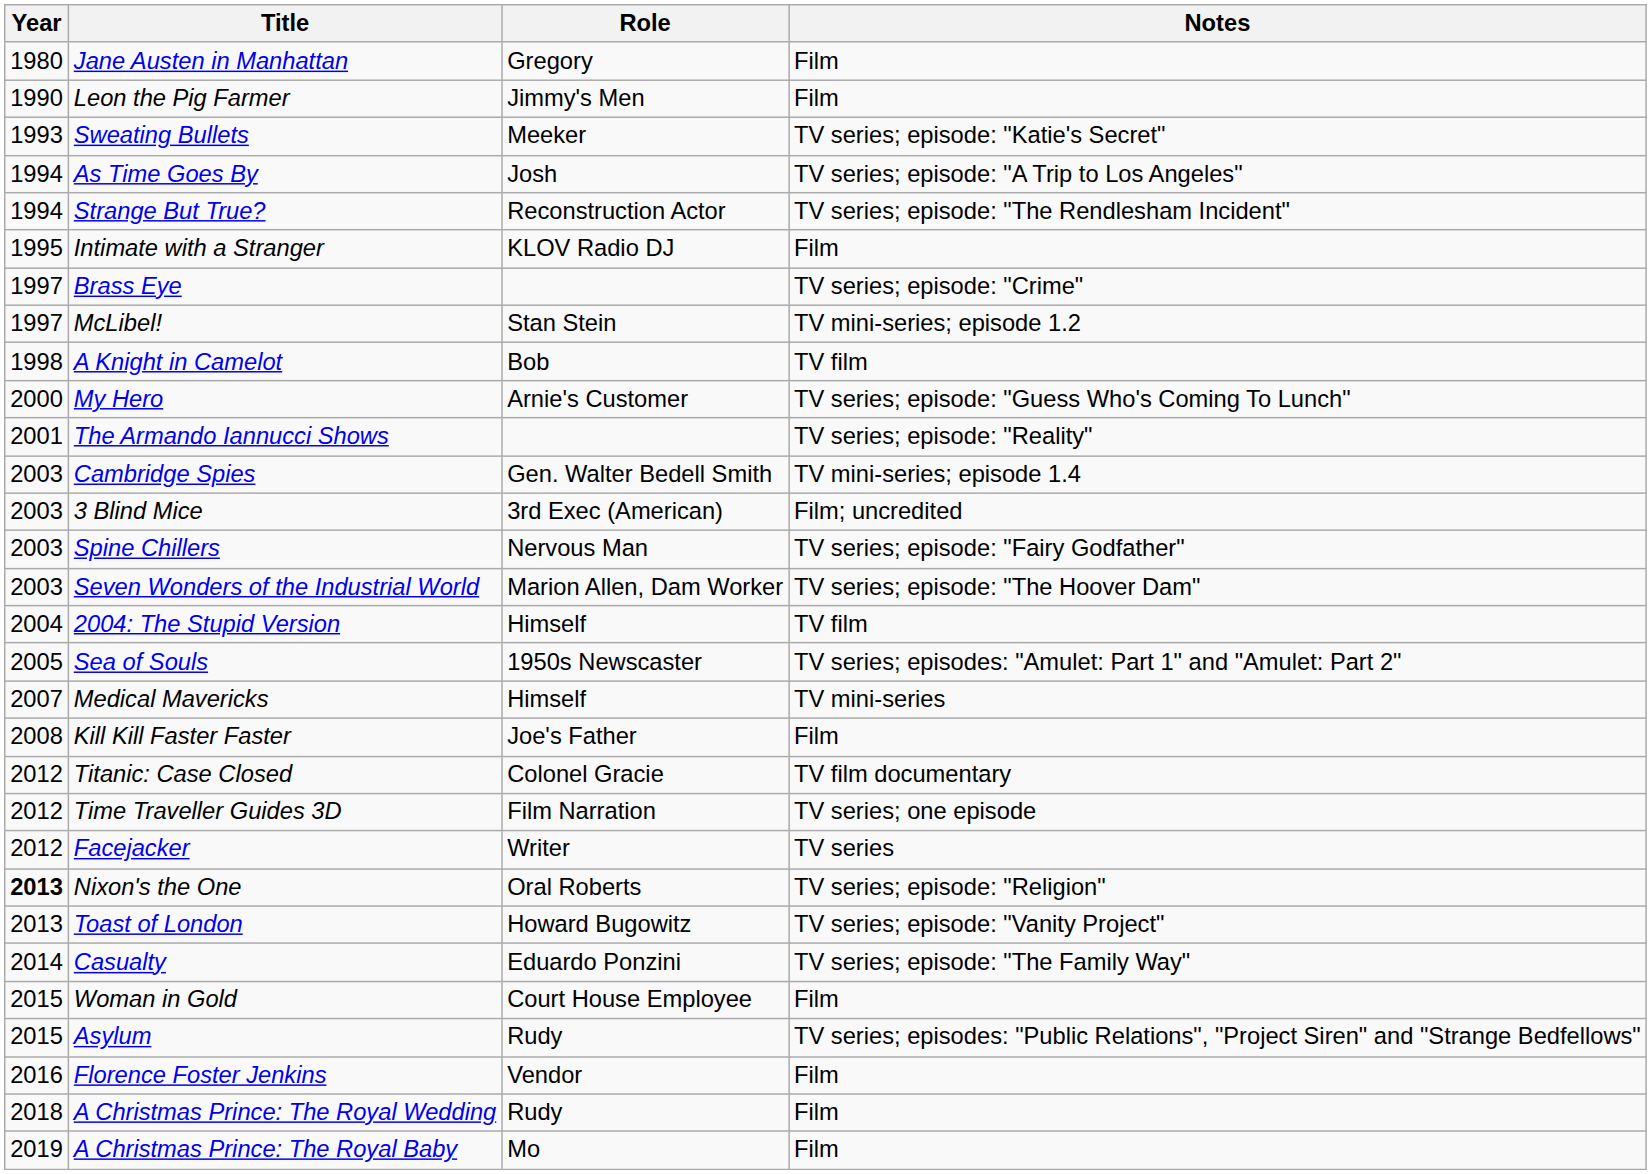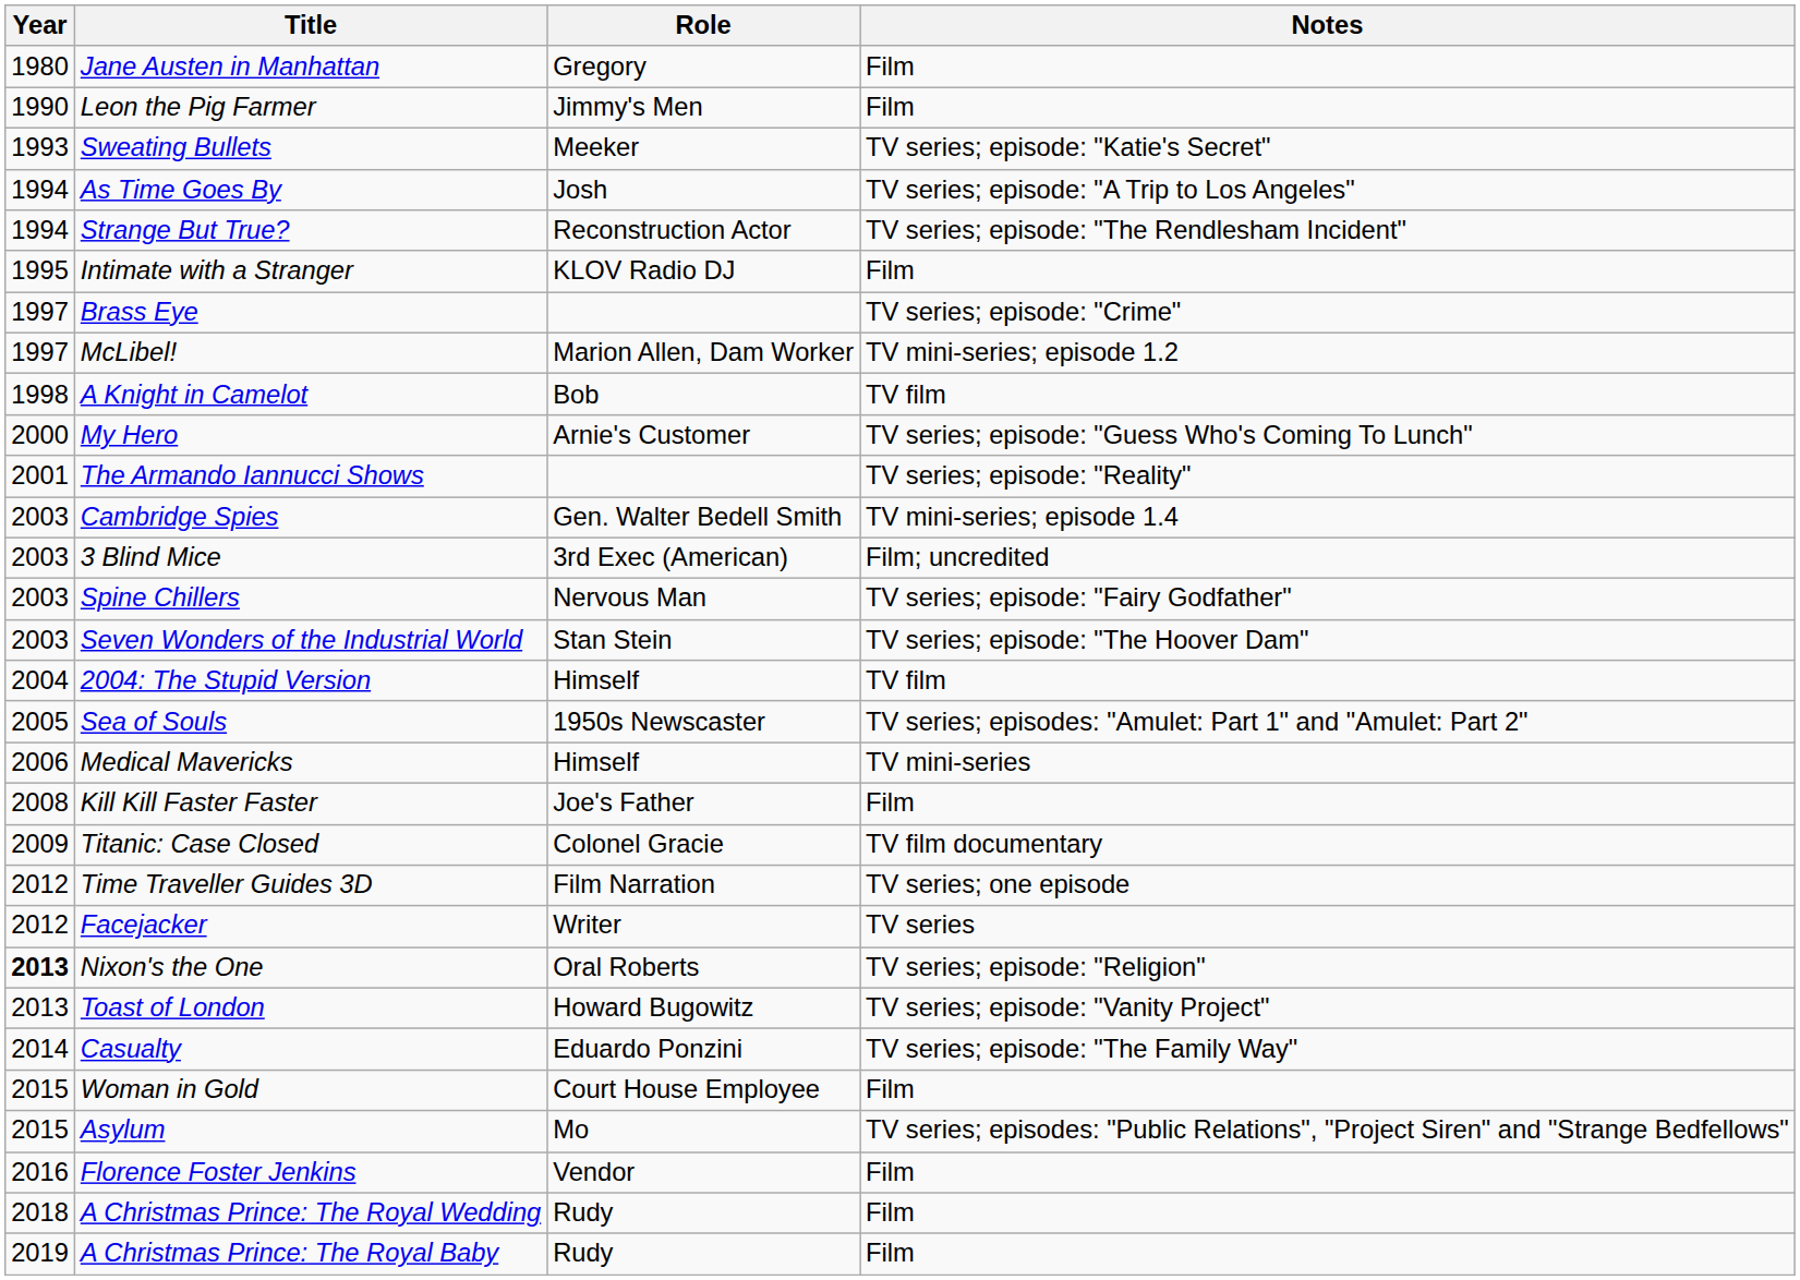 <table class="wikitable">
 <tr>
 <th>Year</th>
 <th>Title</th>
 <th>Role</th>
 <th>Notes</th>
 </tr>
 <tr>
 <td>1980</td>
 <td><em><a href='#'>Jane Austen in Manhattan</a></em></td>
 <td>Gregory</td>
 <td>Film</td>
 </tr>
 <tr>
 <td>1990</td>
 <td><em>Leon the Pig Farmer</em></td>
 <td>Jimmy's Men</td>
 <td>Film</td>
 </tr>
 <tr>
 <td>1993</td>
 <td><em><a href='#'>Sweating Bullets</a></em></td>
 <td>Meeker</td>
 <td>TV series; episode: "Katie's Secret"</td>
 </tr>
 <tr>
 <td>1994</td>
 <td><em><a href='#'>As Time Goes By</a></em></td>
 <td>Josh</td>
 <td>TV series; episode: "A Trip to Los Angeles"</td>
 </tr>
 <tr>
 <td>1994</td>
 <td><em><a href='#'>Strange But True?</a></em></td>
 <td>Reconstruction Actor</td>
 <td>TV series; episode: "The Rendlesham Incident"</td>
 </tr>
 <tr>
 <td>1995</td>
 <td><em>Intimate with a Stranger</em></td>
 <td>KLOV Radio DJ</td>
 <td>Film</td>
 </tr>
 <tr>
 <td>1997</td>
 <td><em><a href='#'>Brass Eye</a></em></td>
 <td></td>
 <td>TV series; episode: "Crime"</td>
 </tr>
 <tr>
 <td>1997</td>
 <td><em>McLibel!</em></td>
-<td>Stan Stein</td>
+<td>Marion Allen, Dam Worker</td>
 <td>TV mini-series; episode 1.2</td>
 </tr>
 <tr>
 <td>1998</td>
 <td><em><a href='#'>A Knight in Camelot</a></em></td>
 <td>Bob</td>
 <td>TV film</td>
 </tr>
 <tr>
 <td>2000</td>
 <td><em><a href='#'>My Hero</a></em></td>
 <td>Arnie's Customer</td>
 <td>TV series; episode: "Guess Who's Coming To Lunch"</td>
 </tr>
 <tr>
 <td>2001</td>
 <td><em><a href='#'>The Armando Iannucci Shows</a></em></td>
 <td></td>
 <td>TV series; episode: "Reality"</td>
 </tr>
 <tr>
 <td>2003</td>
 <td><em><a href='#'>Cambridge Spies</a></em></td>
 <td>Gen. Walter Bedell Smith</td>
 <td>TV mini-series; episode 1.4</td>
 </tr>
 <tr>
 <td>2003</td>
 <td><em>3 Blind Mice</em></td>
 <td>3rd Exec (American)</td>
 <td>Film; uncredited</td>
 </tr>
 <tr>
 <td>2003</td>
 <td><em><a href='#'>Spine Chillers</a></em></td>
 <td>Nervous Man</td>
 <td>TV series; episode: "Fairy Godfather"</td>
 </tr>
 <tr>
 <td>2003</td>
 <td><em><a href='#'>Seven Wonders of the Industrial World</a></em></td>
-<td>Marion Allen, Dam Worker</td>
+<td>Stan Stein</td>
 <td>TV series; episode: "The Hoover Dam"</td>
 </tr>
 <tr>
 <td>2004</td>
 <td><em><a href='#'>2004: The Stupid Version</a></em></td>
 <td>Himself</td>
 <td>TV film</td>
 </tr>
 <tr>
 <td>2005</td>
 <td><em><a href='#'>Sea of Souls</a></em></td>
 <td>1950s Newscaster</td>
 <td>TV series; episodes: "Amulet: Part 1" and "Amulet: Part 2"</td>
 </tr>
 <tr>
-<td>2007</td>
+<td>2006</td>
 <td><em>Medical Mavericks</em></td>
 <td>Himself</td>
 <td>TV mini-series</td>
 </tr>
 <tr>
 <td>2008</td>
 <td><em>Kill Kill Faster Faster</em></td>
 <td>Joe's Father</td>
 <td>Film</td>
 </tr>
 <tr>
-<td>2012</td>
+<td>2009</td>
 <td><em>Titanic: Case Closed</em></td>
 <td>Colonel Gracie</td>
 <td>TV film documentary</td>
 </tr>
 <tr>
 <td>2012</td>
 <td><em>Time Traveller Guides 3D</em></td>
 <td>Film Narration</td>
 <td>TV series; one episode</td>
 </tr>
 <tr>
 <td>2012</td>
 <td><em><a href='#'>Facejacker</a></em></td>
 <td>Writer</td>
 <td>TV series</td>
 </tr>
 <tr>
 <td><strong>2013</strong></td>
 <td><em>Nixon's the One</em></td>
 <td>Oral Roberts</td>
 <td>TV series; episode: "Religion"</td>
 </tr>
 <tr>
 <td>2013</td>
 <td><em><a href='#'>Toast of London</a></em></td>
 <td>Howard Bugowitz</td>
 <td>TV series; episode: "Vanity Project"</td>
 </tr>
 <tr>
 <td>2014</td>
 <td><em><a href='#'>Casualty</a></em></td>
 <td>Eduardo Ponzini</td>
 <td>TV series; episode: "The Family Way"</td>
 </tr>
 <tr>
 <td>2015</td>
 <td><em>Woman in Gold</em></td>
 <td>Court House Employee</td>
 <td>Film</td>
 </tr>
 <tr>
 <td>2015</td>
 <td><em><a href='#'>Asylum</a></em></td>
-<td>Rudy</td>
+<td>Mo</td>
 <td>TV series; episodes: "Public Relations", "Project Siren" and "Strange Bedfellows"</td>
 </tr>
 <tr>
 <td>2016</td>
 <td><em><a href='#'>Florence Foster Jenkins</a></em></td>
 <td>Vendor</td>
 <td>Film</td>
 </tr>
 <tr>
 <td>2018</td>
 <td><em><a href='#'>A Christmas Prince: The Royal Wedding</a></em></td>
 <td>Rudy</td>
 <td>Film</td>
 </tr>
 <tr>
 <td>2019</td>
 <td><em><a href='#'>A Christmas Prince: The Royal Baby</a></em></td>
-<td>Mo</td>
+<td>Rudy</td>
 <td>Film</td>
 </tr>
 </table>
